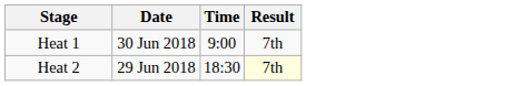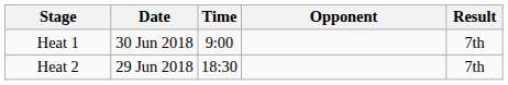 <table class=wikitable>
 <tr>
 <th width=100>Stage</th>
 <th width=80>Date</th>
 <th width=10>Time</th>
+<th width=200>Opponent</th>
 <th width=50>Result</th>
 </tr>
 <tr align=center>
 <td>Heat 1</td>
 <td>30 Jun 2018</td>
 <td>9:00</td>
+<td></td>
 <td>7th</td>
 </tr>
 <tr align=center>
 <td>Heat 2</td>
 <td>29 Jun 2018</td>
 <td>18:30</td>
-<td style="background: lightyellow;">7th</td>
+<td></td>
+<td>7th</td>
 </tr>
 </table>
